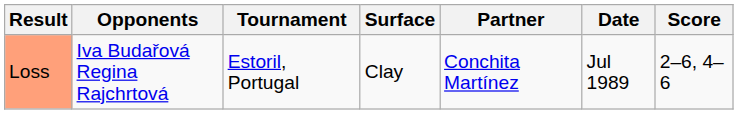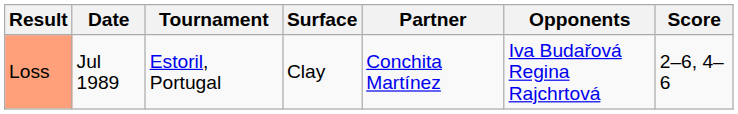 <table class="sortable wikitable">
 <tr>
 <th>Result</th>
-<th>Opponents</th>
+<th>Date</th>
 <th>Tournament</th>
 <th>Surface</th>
 <th>Partner</th>
-<th>Date</th>
+<th>Opponents</th>
 <th class="unsortable">Score</th>
 </tr>
 <tr>
 <td style="background:#FFA07A;">Loss</td>
-<td> <a href='#'>Iva Budařová</a> <br>  <a href='#'>Regina Rajchrtová</a></td>
+<td>Jul 1989</td>
 <td><a href='#'>Estoril</a>, Portugal</td>
 <td>Clay</td>
 <td> <a href='#'>Conchita Martínez</a></td>
-<td>Jul 1989</td>
+<td> <a href='#'>Iva Budařová</a> <br>  <a href='#'>Regina Rajchrtová</a></td>
 <td>2–6, 4–6</td>
 </tr>
 </table>
